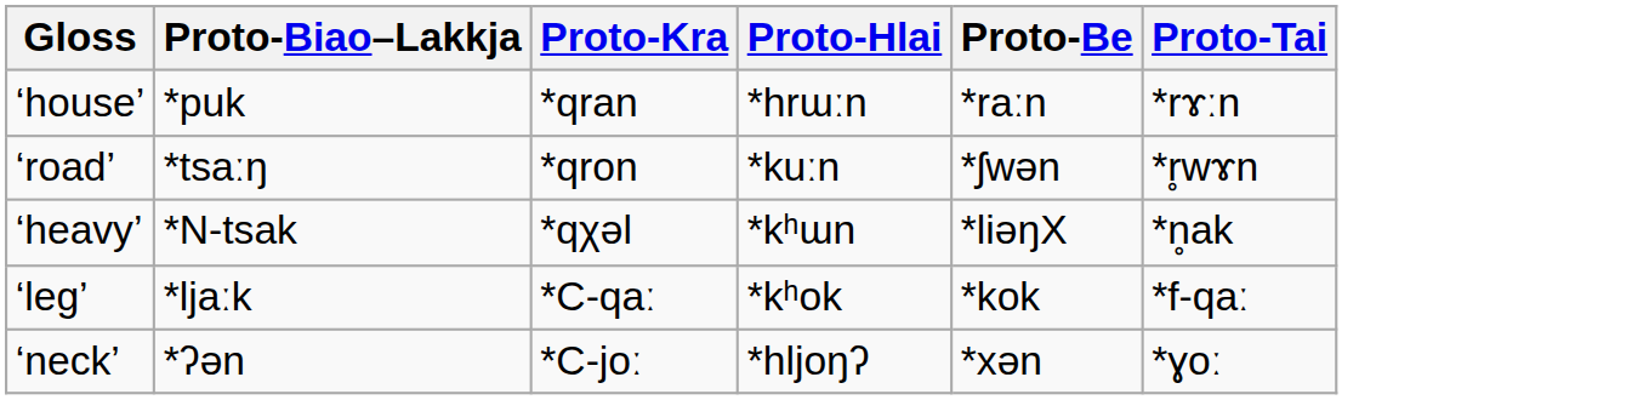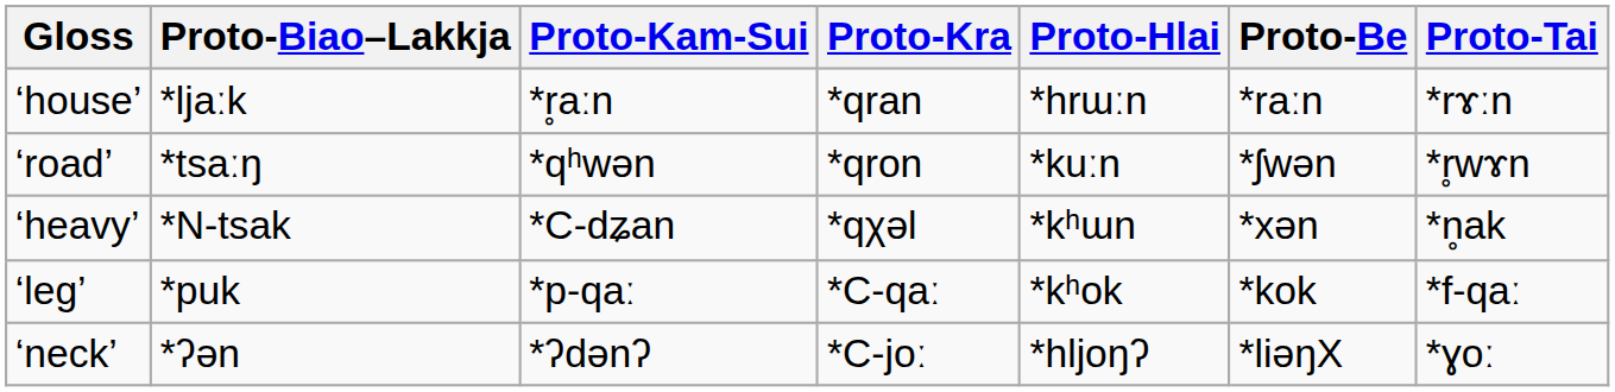 <table class="wikitable sortable">
 <tr>
 <th>Gloss</th>
 <th>Proto-<a href='#'>Biao</a>–Lakkja</th>
+<th><a href='#'>Proto-Kam-Sui</a></th>
 <th><a href='#'>Proto-Kra</a></th>
 <th><a href='#'>Proto-Hlai</a></th>
 <th>Proto-<a href='#'>Be</a></th>
 <th><a href='#'>Proto-Tai</a></th>
 </tr>
 <tr>
 <td>‘house’</td>
-<td>*puk</td>
+<td>*ljaːk</td>
+<td>*r̥aːn</td>
 <td>*qran</td>
 <td>*hrɯːn</td>
 <td>*raːn</td>
 <td>*rɤːn</td>
 </tr>
 <tr>
 <td>‘road’</td>
 <td>*tsaːŋ</td>
+<td>*qʰwən</td>
 <td>*qron</td>
 <td>*kuːn</td>
 <td>*ʃwən</td>
 <td>*r̥wɤn</td>
 </tr>
 <tr>
 <td>‘heavy’</td>
 <td>*N-tsak</td>
+<td>*C-dʑan</td>
 <td>*qχəl</td>
 <td>*kʰɯn</td>
-<td>*liəŋX</td>
+<td>*xən</td>
 <td>*n̥ak</td>
 </tr>
 <tr>
 <td>‘leg’</td>
-<td>*ljaːk</td>
+<td>*puk</td>
+<td>*p-qaː</td>
 <td>*C-qaː</td>
 <td>*kʰok</td>
 <td>*kok</td>
 <td>*f-qaː</td>
 </tr>
 <tr>
 <td>‘neck’</td>
 <td>*ʔən</td>
+<td>*ʔdənʔ</td>
 <td>*C-joː</td>
 <td>*hljoŋʔ</td>
-<td>*xən</td>
+<td>*liəŋX</td>
 <td>*ɣoː</td>
 </tr>
 </table>
